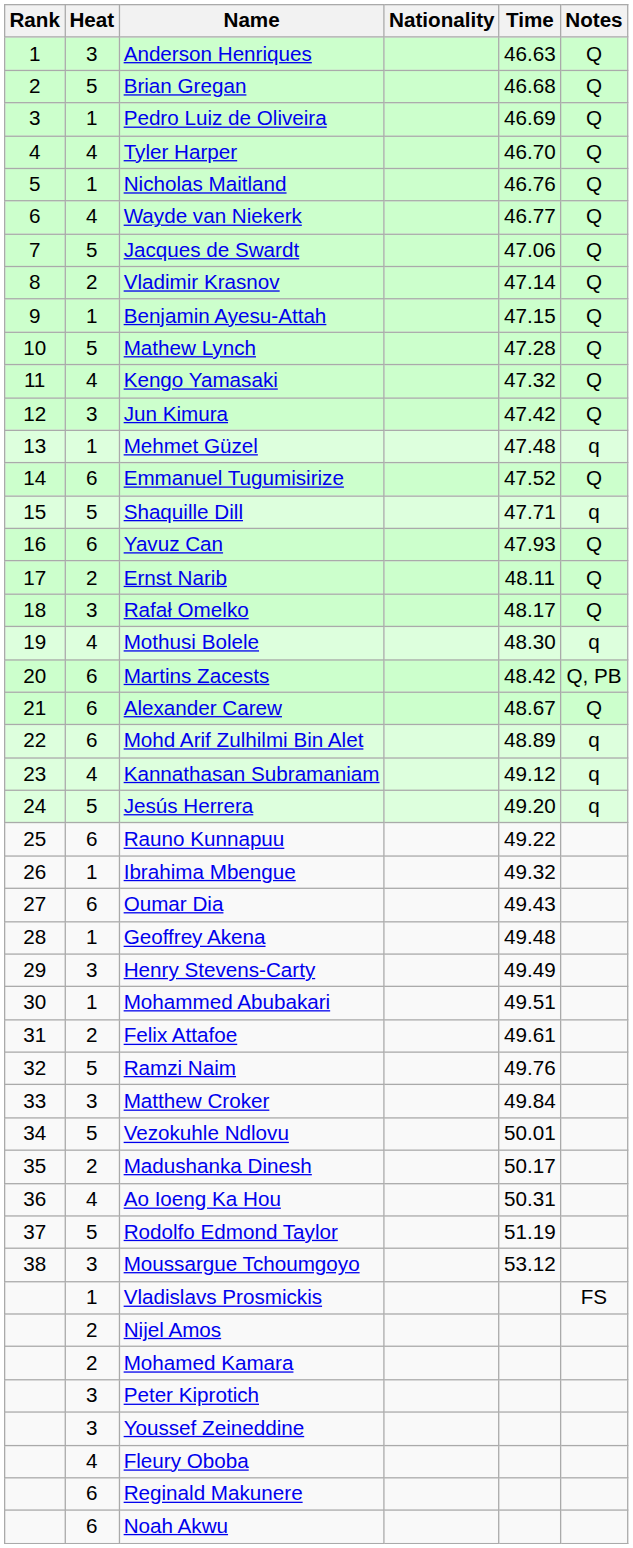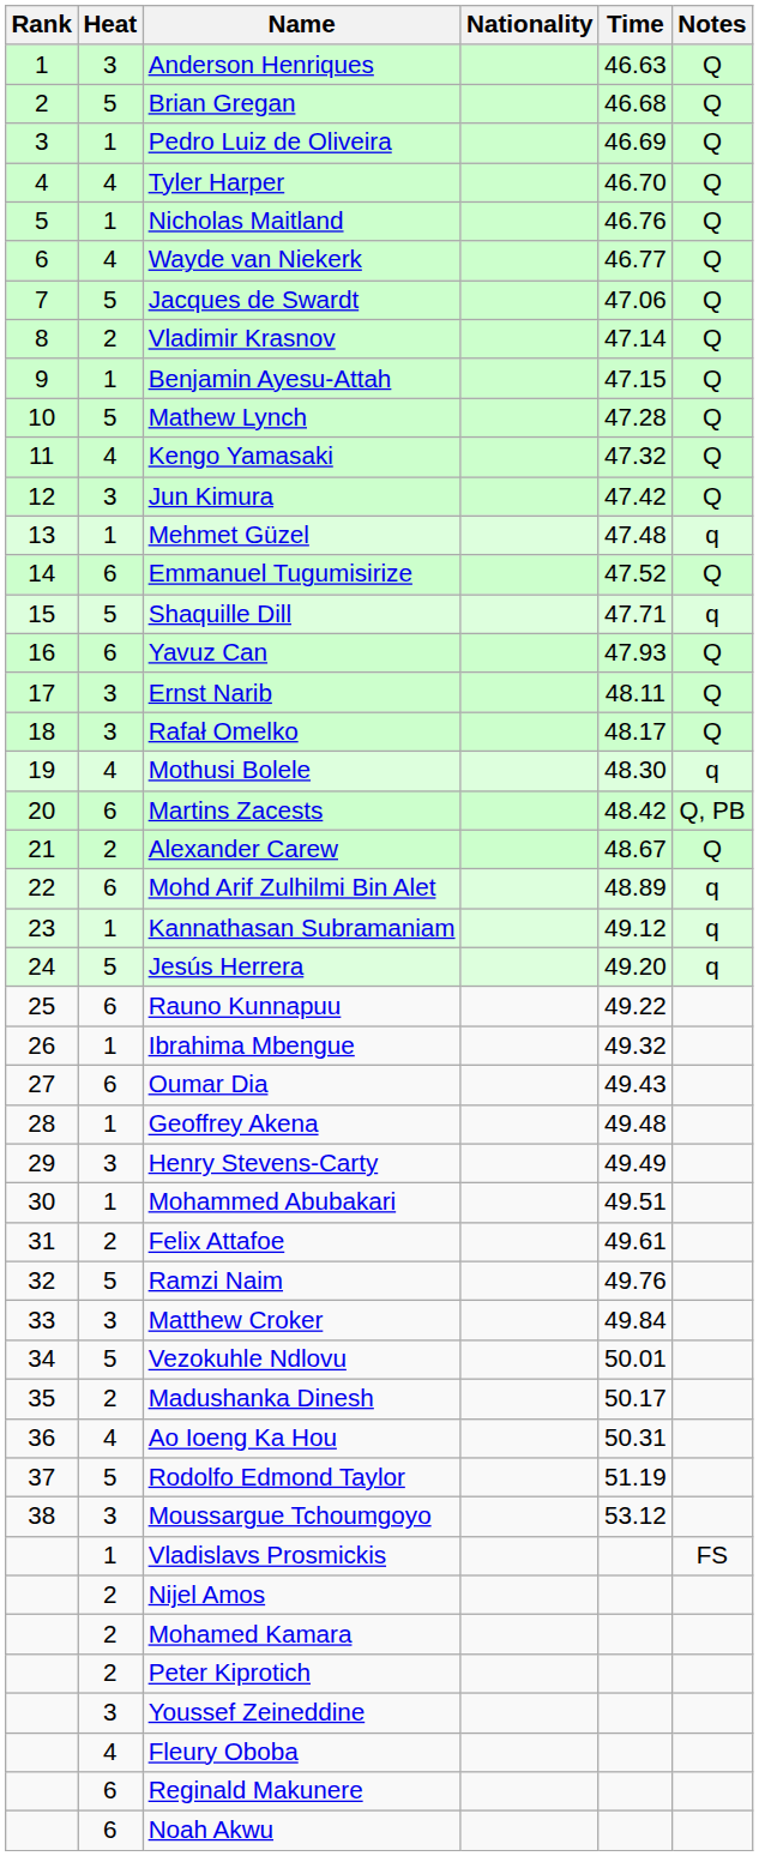 <table class="wikitable sortable" style="text-align:center">
 <tr>
 <th>Rank</th>
 <th>Heat</th>
 <th>Name</th>
 <th>Nationality</th>
 <th>Time</th>
 <th>Notes</th>
 </tr>
 <tr bgcolor=ccffcc>
 <td>1</td>
 <td>3</td>
 <td align=left><a href='#'>Anderson Henriques</a></td>
 <td align=left></td>
 <td>46.63</td>
 <td>Q</td>
 </tr>
 <tr bgcolor=ccffcc>
 <td>2</td>
 <td>5</td>
 <td align=left><a href='#'>Brian Gregan</a></td>
 <td align=left></td>
 <td>46.68</td>
 <td>Q</td>
 </tr>
 <tr bgcolor=ccffcc>
 <td>3</td>
 <td>1</td>
 <td align=left><a href='#'>Pedro Luiz de Oliveira</a></td>
 <td align=left></td>
 <td>46.69</td>
 <td>Q</td>
 </tr>
 <tr bgcolor=ccffcc>
 <td>4</td>
 <td>4</td>
 <td align=left><a href='#'>Tyler Harper</a></td>
 <td align=left></td>
 <td>46.70</td>
 <td>Q</td>
 </tr>
 <tr bgcolor=ccffcc>
 <td>5</td>
 <td>1</td>
 <td align=left><a href='#'>Nicholas Maitland</a></td>
 <td align=left></td>
 <td>46.76</td>
 <td>Q</td>
 </tr>
 <tr bgcolor=ccffcc>
 <td>6</td>
 <td>4</td>
 <td align=left><a href='#'>Wayde van Niekerk</a></td>
 <td align=left></td>
 <td>46.77</td>
 <td>Q</td>
 </tr>
 <tr bgcolor=ccffcc>
 <td>7</td>
 <td>5</td>
 <td align=left><a href='#'>Jacques de Swardt</a></td>
 <td align=left></td>
 <td>47.06</td>
 <td>Q</td>
 </tr>
 <tr bgcolor=ccffcc>
 <td>8</td>
 <td>2</td>
 <td align=left><a href='#'>Vladimir Krasnov</a></td>
 <td align=left></td>
 <td>47.14</td>
 <td>Q</td>
 </tr>
 <tr bgcolor=ccffcc>
 <td>9</td>
 <td>1</td>
 <td align=left><a href='#'>Benjamin Ayesu-Attah</a></td>
 <td align=left></td>
 <td>47.15</td>
 <td>Q</td>
 </tr>
 <tr bgcolor=ccffcc>
 <td>10</td>
 <td>5</td>
 <td align=left><a href='#'>Mathew Lynch</a></td>
 <td align=left></td>
 <td>47.28</td>
 <td>Q</td>
 </tr>
 <tr bgcolor=ccffcc>
 <td>11</td>
 <td>4</td>
 <td align=left><a href='#'>Kengo Yamasaki</a></td>
 <td align=left></td>
 <td>47.32</td>
 <td>Q</td>
 </tr>
 <tr bgcolor=ccffcc>
 <td>12</td>
 <td>3</td>
 <td align=left><a href='#'>Jun Kimura</a></td>
 <td align=left></td>
 <td>47.42</td>
 <td>Q</td>
 </tr>
 <tr bgcolor=ddffdd>
 <td>13</td>
 <td>1</td>
 <td align=left><a href='#'>Mehmet Güzel</a></td>
 <td align=left></td>
 <td>47.48</td>
 <td>q</td>
 </tr>
 <tr bgcolor=ccffcc>
 <td>14</td>
 <td>6</td>
 <td align=left><a href='#'>Emmanuel Tugumisirize</a></td>
 <td align=left></td>
 <td>47.52</td>
 <td>Q</td>
 </tr>
 <tr bgcolor=ddffdd>
 <td>15</td>
 <td>5</td>
 <td align=left><a href='#'>Shaquille Dill</a></td>
 <td align=left></td>
 <td>47.71</td>
 <td>q</td>
 </tr>
 <tr bgcolor=ccffcc>
 <td>16</td>
 <td>6</td>
 <td align=left><a href='#'>Yavuz Can</a></td>
 <td align=left></td>
 <td>47.93</td>
 <td>Q</td>
 </tr>
 <tr bgcolor=ccffcc>
 <td>17</td>
-<td>2</td>
+<td>3</td>
 <td align=left><a href='#'>Ernst Narib</a></td>
 <td align=left></td>
 <td>48.11</td>
 <td>Q</td>
 </tr>
 <tr bgcolor=ccffcc>
 <td>18</td>
 <td>3</td>
 <td align=left><a href='#'>Rafał Omelko</a></td>
 <td align=left></td>
 <td>48.17</td>
 <td>Q</td>
 </tr>
 <tr bgcolor=ddffdd>
 <td>19</td>
 <td>4</td>
 <td align=left><a href='#'>Mothusi Bolele</a></td>
 <td align=left></td>
 <td>48.30</td>
 <td>q</td>
 </tr>
 <tr bgcolor=ccffcc>
 <td>20</td>
 <td>6</td>
 <td align=left><a href='#'>Martins Zacests</a></td>
 <td align=left></td>
 <td>48.42</td>
 <td>Q, PB</td>
 </tr>
 <tr bgcolor=ccffcc>
 <td>21</td>
-<td>6</td>
+<td>2</td>
 <td align=left><a href='#'>Alexander Carew</a></td>
 <td align=left></td>
 <td>48.67</td>
 <td>Q</td>
 </tr>
 <tr bgcolor=ddffdd>
 <td>22</td>
 <td>6</td>
 <td align=left><a href='#'>Mohd Arif Zulhilmi Bin Alet</a></td>
 <td align=left></td>
 <td>48.89</td>
 <td>q</td>
 </tr>
 <tr bgcolor=ddffdd>
 <td>23</td>
-<td>4</td>
+<td>1</td>
 <td align=left><a href='#'>Kannathasan Subramaniam</a></td>
 <td align=left></td>
 <td>49.12</td>
 <td>q</td>
 </tr>
 <tr bgcolor=ddffdd>
 <td>24</td>
 <td>5</td>
 <td align=left><a href='#'>Jesús Herrera</a></td>
 <td align=left></td>
 <td>49.20</td>
 <td>q</td>
 </tr>
 <tr>
 <td>25</td>
 <td>6</td>
 <td align=left><a href='#'>Rauno Kunnapuu</a></td>
 <td align=left></td>
 <td>49.22</td>
 <td></td>
 </tr>
 <tr>
 <td>26</td>
 <td>1</td>
 <td align=left><a href='#'>Ibrahima Mbengue</a></td>
 <td align=left></td>
 <td>49.32</td>
 <td></td>
 </tr>
 <tr>
 <td>27</td>
 <td>6</td>
 <td align=left><a href='#'>Oumar Dia</a></td>
 <td align=left></td>
 <td>49.43</td>
 <td></td>
 </tr>
 <tr>
 <td>28</td>
 <td>1</td>
 <td align=left><a href='#'>Geoffrey Akena</a></td>
 <td align=left></td>
 <td>49.48</td>
 <td></td>
 </tr>
 <tr>
 <td>29</td>
 <td>3</td>
 <td align=left><a href='#'>Henry Stevens-Carty</a></td>
 <td align=left></td>
 <td>49.49</td>
 <td></td>
 </tr>
 <tr>
 <td>30</td>
 <td>1</td>
 <td align=left><a href='#'>Mohammed Abubakari</a></td>
 <td align=left></td>
 <td>49.51</td>
 <td></td>
 </tr>
 <tr>
 <td>31</td>
 <td>2</td>
 <td align=left><a href='#'>Felix Attafoe</a></td>
 <td align=left></td>
 <td>49.61</td>
 <td></td>
 </tr>
 <tr>
 <td>32</td>
 <td>5</td>
 <td align=left><a href='#'>Ramzi Naim</a></td>
 <td align=left></td>
 <td>49.76</td>
 <td></td>
 </tr>
 <tr>
 <td>33</td>
 <td>3</td>
 <td align=left><a href='#'>Matthew Croker</a></td>
 <td align=left></td>
 <td>49.84</td>
 <td></td>
 </tr>
 <tr>
 <td>34</td>
 <td>5</td>
 <td align=left><a href='#'>Vezokuhle Ndlovu</a></td>
 <td align=left></td>
 <td>50.01</td>
 <td></td>
 </tr>
 <tr>
 <td>35</td>
 <td>2</td>
 <td align=left><a href='#'>Madushanka Dinesh</a></td>
 <td align=left></td>
 <td>50.17</td>
 <td></td>
 </tr>
 <tr>
 <td>36</td>
 <td>4</td>
 <td align=left><a href='#'>Ao Ioeng Ka Hou</a></td>
 <td align=left></td>
 <td>50.31</td>
 <td></td>
 </tr>
 <tr>
 <td>37</td>
 <td>5</td>
 <td align=left><a href='#'>Rodolfo Edmond Taylor</a></td>
 <td align=left></td>
 <td>51.19</td>
 <td></td>
 </tr>
 <tr>
 <td>38</td>
 <td>3</td>
 <td align=left><a href='#'>Moussargue Tchoumgoyo</a></td>
 <td align=left></td>
 <td>53.12</td>
 <td></td>
 </tr>
 <tr>
 <td></td>
 <td>1</td>
 <td align=left><a href='#'>Vladislavs Prosmickis</a></td>
 <td align=left></td>
 <td></td>
 <td>FS</td>
 </tr>
 <tr>
 <td></td>
 <td>2</td>
 <td align=left><a href='#'>Nijel Amos</a></td>
 <td align=left></td>
 <td></td>
 <td></td>
 </tr>
 <tr>
 <td></td>
 <td>2</td>
 <td align=left><a href='#'>Mohamed Kamara</a></td>
 <td align=left></td>
 <td></td>
 <td></td>
 </tr>
 <tr>
 <td></td>
-<td>3</td>
+<td>2</td>
 <td align=left><a href='#'>Peter Kiprotich</a></td>
 <td align=left></td>
 <td></td>
 <td></td>
 </tr>
 <tr>
 <td></td>
 <td>3</td>
 <td align=left><a href='#'>Youssef Zeineddine</a></td>
 <td align=left></td>
 <td></td>
 <td></td>
 </tr>
 <tr>
 <td></td>
 <td>4</td>
 <td align=left><a href='#'>Fleury Oboba</a></td>
 <td align=left></td>
 <td></td>
 <td></td>
 </tr>
 <tr>
 <td></td>
 <td>6</td>
 <td align=left><a href='#'>Reginald Makunere</a></td>
 <td align=left></td>
 <td></td>
 <td></td>
 </tr>
 <tr>
 <td></td>
 <td>6</td>
 <td align=left><a href='#'>Noah Akwu</a></td>
 <td align=left></td>
 <td></td>
 <td></td>
 </tr>
 </table>
